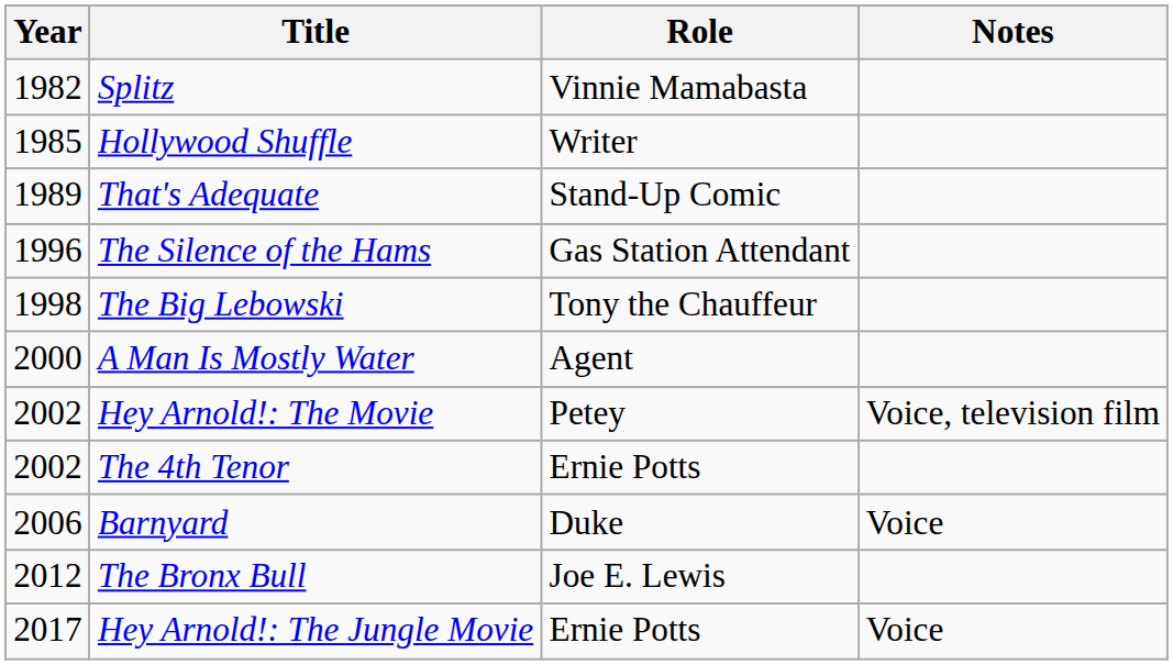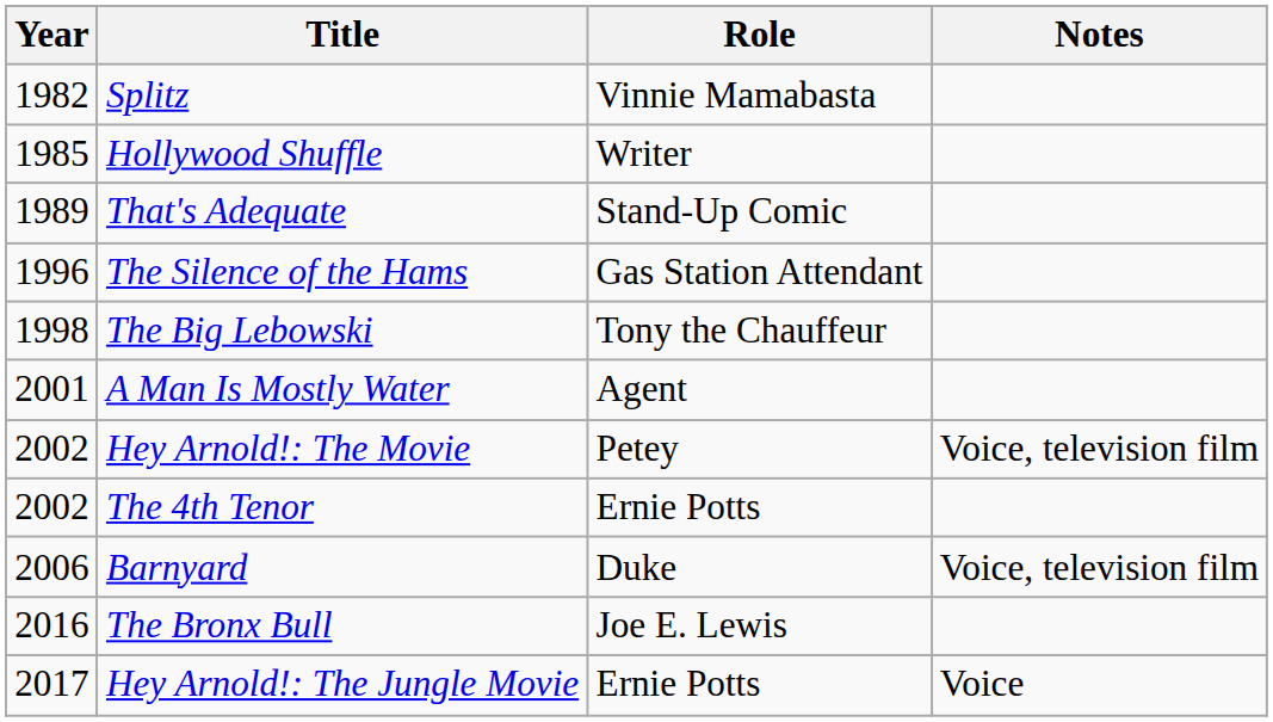 <table class="wikitable sortable">
 <tr>
 <th>Year</th>
 <th>Title</th>
 <th>Role</th>
 <th>Notes</th>
 </tr>
 <tr>
 <td>1982</td>
 <td><em><a href='#'>Splitz</a></em></td>
 <td>Vinnie Mamabasta</td>
 <td></td>
 </tr>
 <tr>
 <td>1985</td>
 <td><em><a href='#'>Hollywood Shuffle</a></em></td>
 <td>Writer</td>
 <td></td>
 </tr>
 <tr>
 <td>1989</td>
 <td><em><a href='#'>That's Adequate</a></em></td>
 <td>Stand-Up Comic</td>
 <td></td>
 </tr>
 <tr>
 <td>1996</td>
 <td><em><a href='#'>The Silence of the Hams</a></em></td>
 <td>Gas Station Attendant</td>
 <td></td>
 </tr>
 <tr>
 <td>1998</td>
 <td><em><a href='#'>The Big Lebowski</a></em></td>
 <td>Tony the Chauffeur</td>
 <td></td>
 </tr>
 <tr>
-<td>2000</td>
+<td>2001</td>
 <td><em><a href='#'>A Man Is Mostly Water</a></em></td>
 <td>Agent</td>
 <td></td>
 </tr>
 <tr>
 <td>2002</td>
 <td><em><a href='#'>Hey Arnold!: The Movie</a></em></td>
 <td>Petey</td>
 <td>Voice, television film</td>
 </tr>
 <tr>
 <td>2002</td>
 <td><em><a href='#'>The 4th Tenor</a></em></td>
 <td>Ernie Potts</td>
 <td></td>
 </tr>
 <tr>
 <td>2006</td>
 <td><em><a href='#'>Barnyard</a></em></td>
 <td>Duke</td>
-<td>Voice</td>
+<td>Voice, television film</td>
 </tr>
 <tr>
-<td>2012</td>
+<td>2016</td>
 <td><em><a href='#'>The Bronx Bull</a></em></td>
 <td>Joe E. Lewis</td>
 <td></td>
 </tr>
 <tr>
 <td>2017</td>
 <td><em><a href='#'>Hey Arnold!: The Jungle Movie</a></em></td>
 <td>Ernie Potts</td>
 <td>Voice</td>
 </tr>
 </table>
